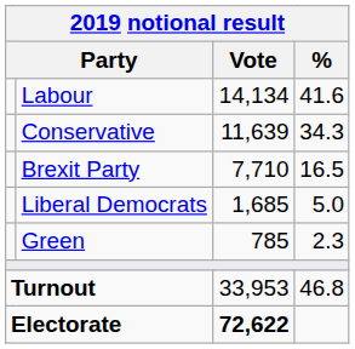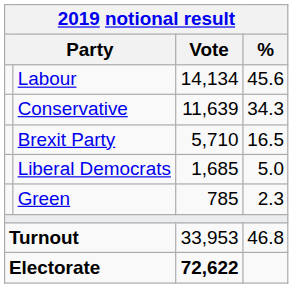 <table class="wikitable">
 <tr>
 <th colspan="4"><a href='#'>2019</a> <a href='#'>notional result</a></th>
 </tr>
 <tr>
 <th bgcolor="#DDDDFF" width="130px" colspan="2">Party</th>
 <th bgcolor="#DDDDFF" width="50px">Vote</th>
 <th bgcolor="#DDDDFF" width="30px">%</th>
 </tr>
 <tr>
 <td></td>
 <td><a href='#'>Labour</a></td>
 <td align=right>14,134</td>
-<td align=right>41.6</td>
+<td align=right>45.6</td>
 </tr>
 <tr>
 <td></td>
 <td><a href='#'>Conservative</a></td>
 <td align=right>11,639</td>
 <td align=right>34.3</td>
 </tr>
 <tr>
 <td></td>
 <td><a href='#'>Brexit Party</a></td>
-<td align=right>7,710</td>
+<td align=right>5,710</td>
 <td align=right>16.5</td>
 </tr>
 <tr>
 <td></td>
 <td><a href='#'>Liberal Democrats</a></td>
 <td align=right>1,685</td>
 <td align=right>5.0</td>
 </tr>
 <tr>
 <td></td>
 <td><a href='#'>Green</a></td>
 <td align=right>785</td>
 <td align=right>2.3</td>
 </tr>
 <tr>
 <td colspan="4" bgcolor="#EAECF0"></td>
 </tr>
 <tr>
 <td colspan="2"><strong>Turnout</strong></td>
 <td align=right>33,953</td>
 <td align=right>46.8</td>
 </tr>
 <tr>
 <td colspan="2"><strong>Electorate</strong></td>
 <td align=right><strong>72,622</strong></td>
 </tr>
 </table>
